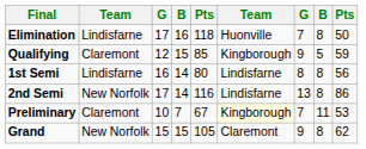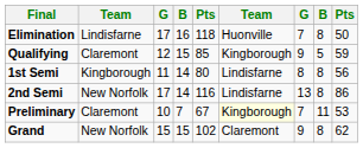 <table class="wikitable">
 <tr>
 <th style="color:green">Final</th>
 <th style="color:green">Team</th>
 <th style="color:green">G</th>
 <th style="color:green">B</th>
 <th style="color:green">Pts</th>
 <th style="color:green">Team</th>
 <th style="color:green">G</th>
 <th style="color:green">B</th>
 <th style="color:green">Pts</th>
 </tr>
 <tr>
 <td><strong>Elimination</strong></td>
 <td>Lindisfarne</td>
 <td>17</td>
 <td>16</td>
 <td>118</td>
 <td>Huonville</td>
 <td>7</td>
 <td>8</td>
 <td>50</td>
 </tr>
 <tr>
 <td><strong>Qualifying</strong></td>
 <td>Claremont</td>
 <td>12</td>
 <td>15</td>
 <td>85</td>
 <td>Kingborough</td>
 <td>9</td>
 <td>5</td>
 <td>59</td>
 </tr>
 <tr>
 <td><strong>1st Semi</strong></td>
-<td>Lindisfarne</td>
-<td>16</td>
+<td>Kingborough</td>
+<td>11</td>
 <td>14</td>
 <td>80</td>
 <td>Lindisfarne</td>
 <td>8</td>
 <td>8</td>
 <td>56</td>
 </tr>
 <tr>
 <td><strong>2nd Semi</strong></td>
 <td>New Norfolk</td>
 <td>17</td>
 <td>14</td>
 <td>116</td>
 <td>Lindisfarne</td>
 <td>13</td>
 <td>8</td>
 <td>86</td>
 </tr>
 <tr>
 <td><strong>Preliminary</strong></td>
 <td>Claremont</td>
 <td>10</td>
 <td>7</td>
 <td>67</td>
 <td style="background: lightyellow;">Kingborough</td>
 <td>7</td>
 <td>11</td>
 <td>53</td>
 </tr>
 <tr>
 <td><strong>Grand</strong></td>
 <td>New Norfolk</td>
 <td>15</td>
 <td>15</td>
-<td>105</td>
+<td>102</td>
 <td>Claremont</td>
 <td>9</td>
 <td>8</td>
 <td>62</td>
 </tr>
 </table>
